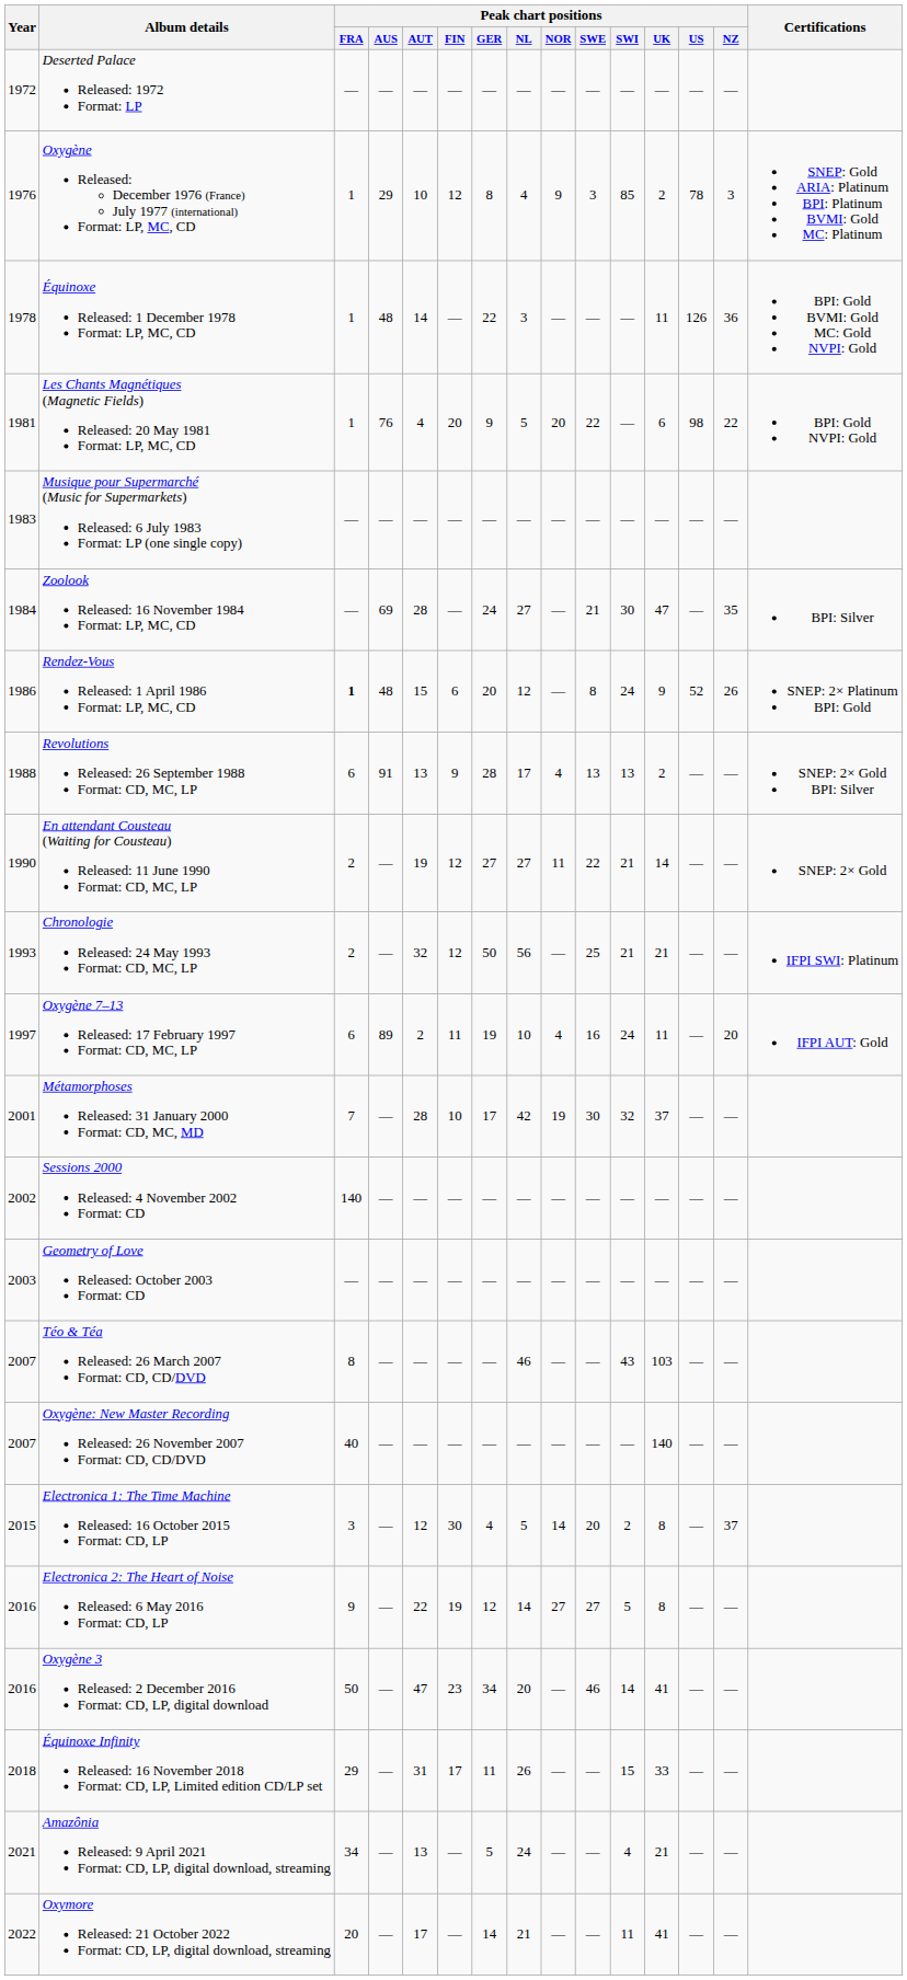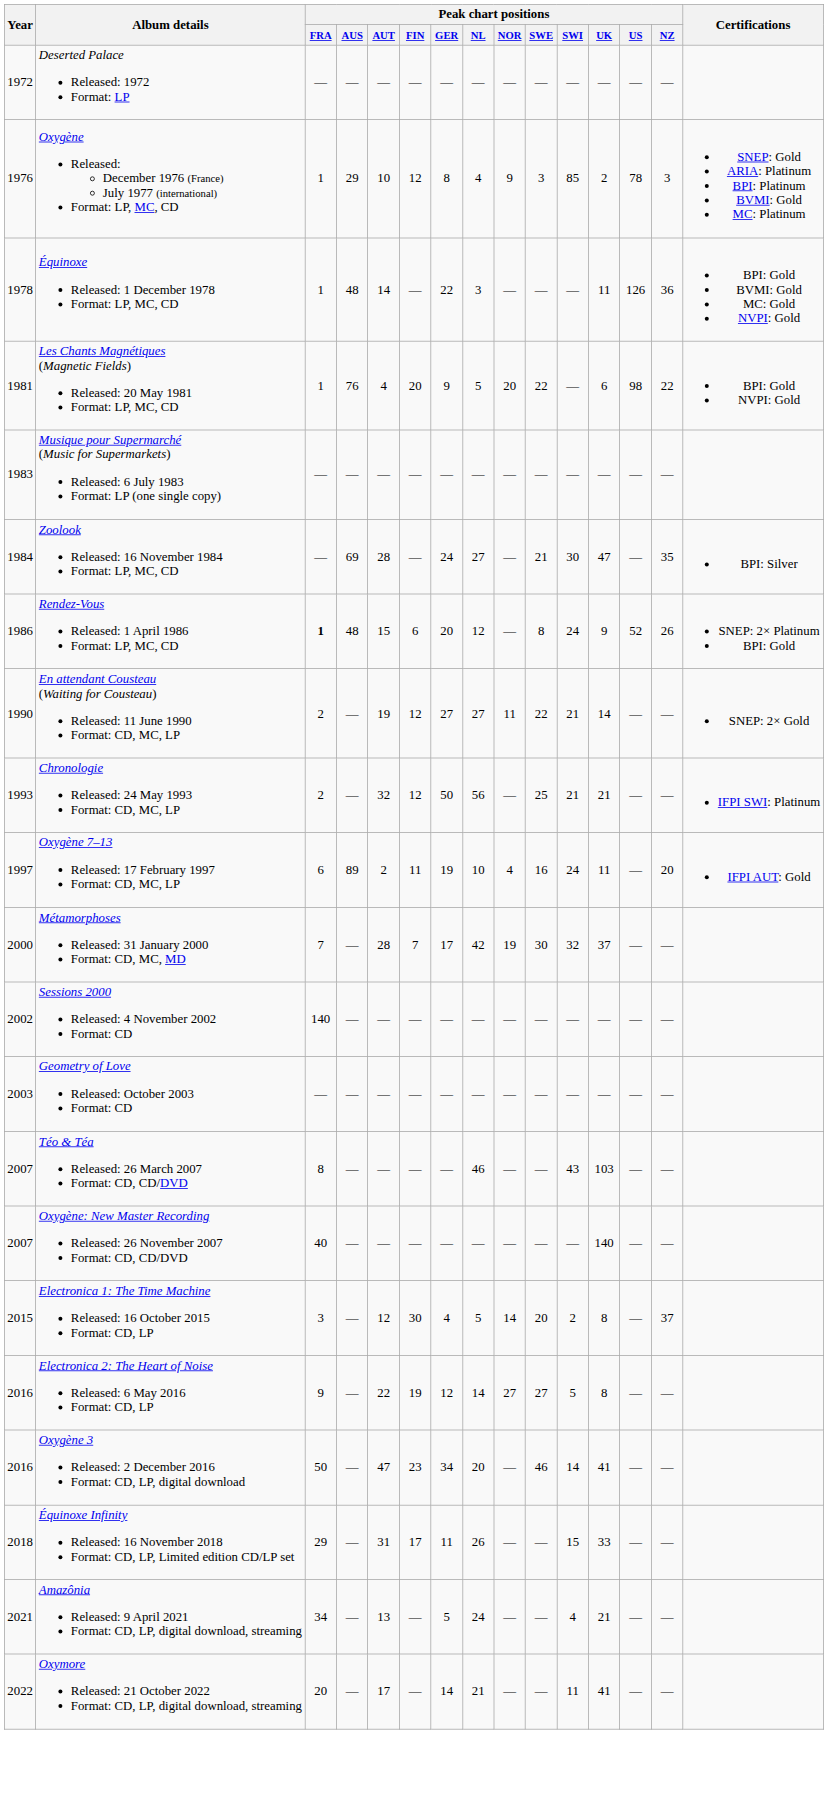 <table class="wikitable" style="text-align:center;">
 <tr>
 <th scope="col" rowspan="2">Year</th>
 <th scope="col" rowspan="2">Album details</th>
 <th scope="col" colspan="12">Peak chart positions</th>
 <th scope="col" rowspan="2">Certifications</th>
 </tr>
 <tr>
 <th style="width:2em"><small><a href='#'>FRA</a></small><br></th>
 <th style="width:2em"><small><a href='#'>AUS</a></small><br></th>
 <th style="width:2em"><small><a href='#'>AUT</a></small><br></th>
 <th style="width:2em"><small><a href='#'>FIN</a></small><br></th>
 <th style="width:2em"><small><a href='#'>GER</a></small><br></th>
 <th style="width:2em"><small><a href='#'>NL</a></small><br></th>
 <th style="width:2em"><small><a href='#'>NOR</a></small><br></th>
 <th style="width:2em"><small><a href='#'>SWE</a></small><br></th>
 <th style="width:2em"><small><a href='#'>SWI</a></small><br></th>
 <th style="width:2em"><small><a href='#'>UK</a></small><br></th>
 <th style="width:2em"><small><a href='#'>US</a></small><br></th>
 <th style="width:2em"><small><a href='#'>NZ</a></small><br></th>
 </tr>
 <tr>
 <td>1972</td>
 <td style="text-align:left;"><em>Deserted Palace</em><br><ul><li>Released: 1972</li><li>Format: <a href='#'>LP</a></li></ul></td>
 <td align="center">—</td>
 <td align="center">—</td>
 <td align="center">—</td>
 <td align="center">—</td>
 <td align="center">—</td>
 <td align="center">—</td>
 <td align="center">—</td>
 <td align="center">—</td>
 <td align="center">—</td>
 <td align="center">—</td>
 <td align="center">—</td>
 <td align="center">—</td>
 <td></td>
 </tr>
 <tr>
 <td>1976</td>
 <td style="text-align:left;"><em><a href='#'>Oxygène</a></em><br><ul><li>Released:<ul><li>December 1976 <small>(France)</small></li><li>July 1977 <small>(international)</small></li></ul></li><li>Format: LP, <a href='#'>MC</a>, CD</li></ul></td>
 <td align="center">1</td>
 <td align="center">29</td>
 <td align="center">10</td>
 <td align="center">12</td>
 <td align="center">8</td>
 <td align="center">4</td>
 <td align="center">9</td>
 <td align="center">3</td>
 <td align="center">85</td>
 <td align="center">2</td>
 <td align="center">78</td>
 <td align="center">3</td>
 <td><br><ul><li><a href='#'>SNEP</a>: Gold</li><li><a href='#'>ARIA</a>: Platinum</li><li><a href='#'>BPI</a>: Platinum</li><li><a href='#'>BVMI</a>: Gold</li><li><a href='#'>MC</a>: Platinum</li></ul></td>
 </tr>
 <tr>
 <td>1978</td>
 <td style="text-align:left;"><em><a href='#'>Équinoxe</a></em><br><ul><li>Released: 1 December 1978</li><li>Format: LP, MC, CD</li></ul></td>
 <td align="center">1</td>
 <td align="center">48</td>
 <td align="center">14</td>
 <td align="center">—</td>
 <td align="center">22</td>
 <td align="center">3</td>
 <td align="center">—</td>
 <td align="center">—</td>
 <td align="center">—</td>
 <td align="center">11</td>
 <td align="center">126</td>
 <td align="center">36</td>
 <td><br><ul><li>BPI: Gold</li><li>BVMI: Gold</li><li>MC: Gold</li><li><a href='#'>NVPI</a>: Gold</li></ul></td>
 </tr>
 <tr>
 <td>1981</td>
 <td style="text-align:left;"><em><a href='#'>Les Chants Magnétiques</a></em><br> (<em>Magnetic Fields</em>)<br><ul><li>Released: 20 May 1981</li><li>Format: LP, MC, CD</li></ul></td>
 <td align="center">1</td>
 <td align="center">76</td>
 <td align="center">4</td>
 <td align="center">20</td>
 <td align="center">9</td>
 <td align="center">5</td>
 <td align="center">20</td>
 <td align="center">22</td>
 <td align="center">—</td>
 <td align="center">6</td>
 <td align="center">98</td>
 <td align="center">22</td>
 <td><br><ul><li>BPI: Gold</li><li>NVPI: Gold</li></ul></td>
 </tr>
 <tr>
 <td>1983</td>
 <td style="text-align:left;"><em><a href='#'>Musique pour Supermarché</a></em><br> (<em>Music for Supermarkets</em>)<br><ul><li>Released: 6 July 1983</li><li>Format: LP (one single copy)</li></ul></td>
 <td align="center">—</td>
 <td align="center">—</td>
 <td align="center">—</td>
 <td align="center">—</td>
 <td align="center">—</td>
 <td align="center">—</td>
 <td align="center">—</td>
 <td align="center">—</td>
 <td align="center">—</td>
 <td align="center">—</td>
 <td align="center">—</td>
 <td align="center">—</td>
 <td></td>
 </tr>
 <tr>
 <td>1984</td>
 <td style="text-align:left;"><em><a href='#'>Zoolook</a></em><br><ul><li>Released: 16 November 1984</li><li>Format: LP, MC, CD</li></ul></td>
 <td align="center">—</td>
 <td align="center">69</td>
 <td align="center">28</td>
 <td align="center">—</td>
 <td align="center">24</td>
 <td align="center">27</td>
 <td align="center">—</td>
 <td align="center">21</td>
 <td align="center">30</td>
 <td align="center">47</td>
 <td align="center">—</td>
 <td align="center">35</td>
 <td><br><ul><li>BPI: Silver</li></ul></td>
 </tr>
 <tr>
 <td>1986</td>
 <td style="text-align:left;"><em><a href='#'>Rendez-Vous</a></em><br><ul><li>Released: 1 April 1986</li><li>Format: LP, MC, CD</li></ul></td>
 <td align="center"><strong>1</strong></td>
 <td align="center">48</td>
 <td align="center">15</td>
 <td align="center">6</td>
 <td align="center">20</td>
 <td align="center">12</td>
 <td align="center">—</td>
 <td align="center">8</td>
 <td align="center">24</td>
 <td align="center">9</td>
 <td align="center">52</td>
 <td align="center">26</td>
 <td><br><ul><li>SNEP: 2× Platinum</li><li>BPI: Gold</li></ul></td>
 </tr>
 <tr>
-<td>1988</td>
-<td style="text-align:left;"><em><a href='#'>Revolutions</a></em><br><ul><li>Released: 26 September 1988</li><li>Format: CD, MC, LP</li></ul></td>
-<td align="center">6</td>
-<td align="center">91</td>
-<td align="center">13</td>
-<td align="center">9</td>
-<td align="center">28</td>
-<td align="center">17</td>
-<td align="center">4</td>
-<td align="center">13</td>
-<td align="center">13</td>
-<td align="center">2</td>
-<td align="center">—</td>
-<td align="center">—</td>
-<td><br><ul><li>SNEP: 2× Gold</li><li>BPI: Silver</li></ul></td>
-</tr>
-<tr>
 <td>1990</td>
 <td style="text-align:left;"><em><a href='#'>En attendant Cousteau</a></em><br> (<em>Waiting for Cousteau</em>)<br><ul><li>Released: 11 June 1990</li><li>Format: CD, MC, LP</li></ul></td>
 <td align="center">2</td>
 <td align="center">—</td>
 <td align="center">19</td>
 <td align="center">12</td>
 <td align="center">27</td>
 <td align="center">27</td>
 <td align="center">11</td>
 <td align="center">22</td>
 <td align="center">21</td>
 <td align="center">14</td>
 <td align="center">—</td>
 <td align="center">—</td>
 <td><br><ul><li>SNEP: 2× Gold</li></ul></td>
 </tr>
 <tr>
 <td>1993</td>
 <td style="text-align:left;"><em><a href='#'>Chronologie</a></em><br><ul><li>Released: 24 May 1993</li><li>Format: CD, MC, LP</li></ul></td>
 <td align="center">2</td>
 <td align="center">—</td>
 <td align="center">32</td>
 <td align="center">12</td>
 <td align="center">50</td>
 <td align="center">56</td>
 <td align="center">—</td>
 <td align="center">25</td>
 <td align="center">21</td>
 <td align="center">21</td>
 <td align="center">—</td>
 <td align="center">—</td>
 <td><br><ul><li><a href='#'>IFPI SWI</a>: Platinum</li></ul></td>
 </tr>
 <tr>
 <td>1997</td>
 <td style="text-align:left;"><em><a href='#'>Oxygène 7–13</a></em><br><ul><li>Released: 17 February 1997</li><li>Format: CD, MC, LP</li></ul></td>
 <td align="center">6</td>
 <td align="center">89</td>
 <td align="center">2</td>
 <td align="center">11</td>
 <td align="center">19</td>
 <td align="center">10</td>
 <td align="center">4</td>
 <td align="center">16</td>
 <td align="center">24</td>
 <td align="center">11</td>
 <td align="center">—</td>
 <td align="center">20</td>
 <td><br><ul><li><a href='#'>IFPI AUT</a>: Gold</li></ul></td>
 </tr>
 <tr>
-<td>2001</td>
+<td>2000</td>
 <td style="text-align:left;"><em><a href='#'>Métamorphoses</a></em><br><ul><li>Released: 31 January 2000</li><li>Format: CD, MC, <a href='#'>MD</a></li></ul></td>
 <td align="center">7</td>
 <td align="center">—</td>
 <td align="center">28</td>
-<td align="center">10</td>
+<td align="center">7</td>
 <td align="center">17</td>
 <td align="center">42</td>
 <td align="center">19</td>
 <td align="center">30</td>
 <td align="center">32</td>
 <td align="center">37</td>
 <td align="center">—</td>
 <td align="center">—</td>
 <td></td>
 </tr>
 <tr>
 <td>2002</td>
 <td style="text-align:left;"><em><a href='#'>Sessions 2000</a></em><br><ul><li>Released: 4 November 2002</li><li>Format: CD</li></ul></td>
 <td align="center">140</td>
 <td align="center">—</td>
 <td align="center">—</td>
 <td align="center">—</td>
 <td align="center">—</td>
 <td align="center">—</td>
 <td align="center">—</td>
 <td align="center">—</td>
 <td align="center">—</td>
 <td align="center">—</td>
 <td align="center">—</td>
 <td align="center">—</td>
 <td></td>
 </tr>
 <tr>
 <td>2003</td>
 <td style="text-align:left;"><em><a href='#'>Geometry of Love</a></em><br><ul><li>Released: October 2003</li><li>Format: CD</li></ul></td>
 <td align="center">—</td>
 <td align="center">—</td>
 <td align="center">—</td>
 <td align="center">—</td>
 <td align="center">—</td>
 <td align="center">—</td>
 <td align="center">—</td>
 <td align="center">—</td>
 <td align="center">—</td>
 <td align="center">—</td>
 <td align="center">—</td>
 <td align="center">—</td>
 <td></td>
 </tr>
 <tr>
 <td>2007</td>
 <td style="text-align:left;"><em><a href='#'>Téo & Téa</a></em><br><ul><li>Released: 26 March 2007</li><li>Format: CD, CD/<a href='#'>DVD</a></li></ul></td>
 <td align="center">8</td>
 <td align="center">—</td>
 <td align="center">—</td>
 <td align="center">—</td>
 <td align="center">—</td>
 <td align="center">46</td>
 <td align="center">—</td>
 <td align="center">—</td>
 <td align="center">43</td>
 <td align="center">103</td>
 <td align="center">—</td>
 <td align="center">—</td>
 <td></td>
 </tr>
 <tr>
 <td>2007</td>
 <td style="text-align:left;"><em><a href='#'>Oxygène: New Master Recording</a></em><br><ul><li>Released: 26 November 2007</li><li>Format: CD, CD/DVD</li></ul></td>
 <td align="center">40</td>
 <td align="center">—</td>
 <td align="center">—</td>
 <td align="center">—</td>
 <td align="center">—</td>
 <td align="center">—</td>
 <td align="center">—</td>
 <td align="center">—</td>
 <td align="center">—</td>
 <td align="center">140</td>
 <td align="center">—</td>
 <td align="center">—</td>
 <td></td>
 </tr>
 <tr>
 <td>2015</td>
 <td style="text-align:left;"><em><a href='#'>Electronica 1: The Time Machine</a></em><br><ul><li>Released: 16 October 2015</li><li>Format: CD, LP</li></ul></td>
 <td align="center">3</td>
 <td align="center">—</td>
 <td align="center">12</td>
 <td align="center">30</td>
 <td align="center">4</td>
 <td align="center">5</td>
 <td align="center">14</td>
 <td align="center">20</td>
 <td align="center">2</td>
 <td align="center">8</td>
 <td align="center">—</td>
 <td align="center">37</td>
 <td></td>
 </tr>
 <tr>
 <td>2016</td>
 <td style="text-align:left;"><em><a href='#'>Electronica 2: The Heart of Noise</a></em><br><ul><li>Released: 6 May 2016</li><li>Format: CD, LP</li></ul></td>
 <td align="center">9</td>
 <td align="center">—</td>
 <td align="center">22</td>
 <td align="center">19</td>
 <td align="center">12</td>
 <td align="center">14</td>
 <td align="center">27</td>
 <td align="center">27</td>
 <td align="center">5</td>
 <td align="center">8</td>
 <td align="center">—</td>
 <td align="center">—</td>
 <td></td>
 </tr>
 <tr>
 <td>2016</td>
 <td style="text-align:left;"><em><a href='#'>Oxygène 3</a></em><br><ul><li>Released: 2 December 2016</li><li>Format: CD, LP, digital download</li></ul></td>
 <td>50</td>
 <td>—</td>
 <td>47</td>
 <td>23</td>
 <td>34</td>
 <td>20</td>
 <td>—</td>
 <td>46</td>
 <td>14</td>
 <td>41</td>
 <td>—</td>
 <td>—</td>
 <td></td>
 </tr>
 <tr>
 <td>2018</td>
 <td style="text-align:left;"><em><a href='#'>Équinoxe Infinity</a></em><br><ul><li>Released: 16 November 2018</li><li>Format: CD, LP, Limited edition CD/LP set</li></ul></td>
 <td>29</td>
 <td>—</td>
 <td>31</td>
 <td>17</td>
 <td>11</td>
 <td>26</td>
 <td>—</td>
 <td>—</td>
 <td>15</td>
 <td>33</td>
 <td>—</td>
 <td>—</td>
 <td></td>
 </tr>
 <tr>
 <td>2021</td>
 <td style="text-align:left;"><em><a href='#'>Amazônia</a></em><br><ul><li>Released: 9 April 2021</li><li>Format: CD, LP, digital download, streaming</li></ul></td>
 <td>34<br></td>
 <td>—</td>
 <td>13</td>
 <td>—</td>
 <td>5</td>
 <td>24</td>
 <td>—</td>
 <td>—</td>
 <td>4</td>
 <td>21</td>
 <td>—</td>
 <td>—</td>
 <td></td>
 </tr>
 <tr>
 <td>2022</td>
 <td style="text-align:left;"><em><a href='#'>Oxymore</a></em><br><ul><li>Released: 21 October 2022</li><li>Format: CD, LP, digital download, streaming</li></ul></td>
 <td>20</td>
 <td>—</td>
 <td>17</td>
 <td>—</td>
 <td>14</td>
 <td>21</td>
 <td>—</td>
 <td>—</td>
 <td>11</td>
 <td>41</td>
 <td>—</td>
 <td>—</td>
 <td></td>
 </tr>
 </table>
